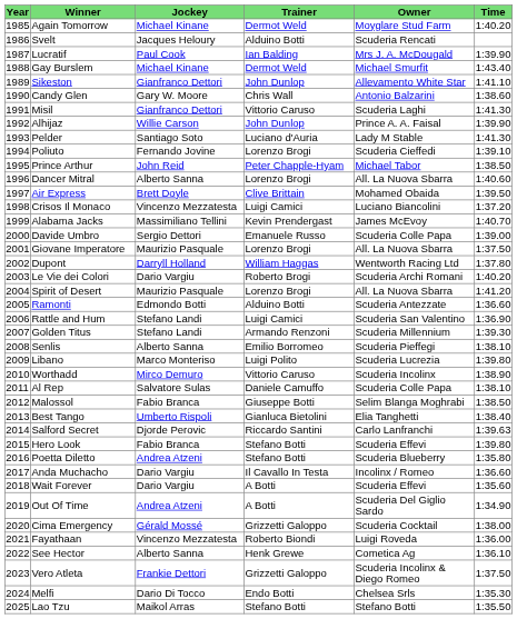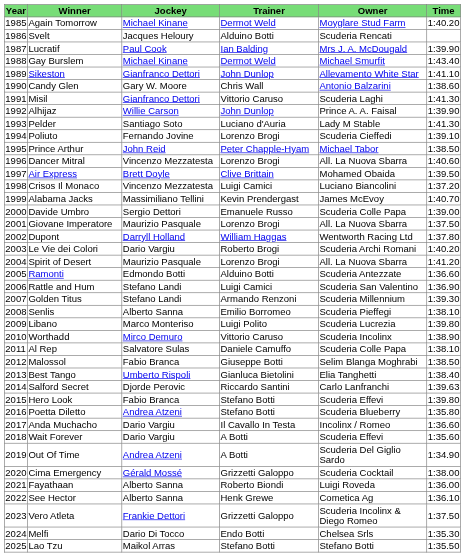 <table class = "sortable" | border="1" style="border-collapse: collapse; font-size:90%">
 <tr bgcolor="#77dd77" align="center">
 <th>Year</th>
 <th>Winner</th>
 <th>Jockey</th>
 <th>Trainer</th>
 <th>Owner</th>
 <th>Time</th>
 </tr>
 <tr>
 <td>1985</td>
 <td width=140px>Again Tomorrow</td>
 <td width=145px><a href='#'>Michael Kinane</a></td>
 <td width=147px><a href='#'>Dermot Weld</a></td>
 <td width=161px><a href='#'>Moyglare Stud Farm</a></td>
 <td>1:40.20</td>
 </tr>
 <tr>
 <td>1986</td>
 <td>Svelt</td>
 <td>Jacques Heloury</td>
 <td>Alduino Botti</td>
 <td>Scuderia Rencati</td>
 <td></td>
 </tr>
 <tr>
 <td>1987</td>
 <td>Lucratif</td>
 <td><a href='#'>Paul Cook</a></td>
 <td><a href='#'>Ian Balding</a></td>
 <td><a href='#'>Mrs J. A. McDougald</a></td>
 <td>1:39.90</td>
 </tr>
 <tr>
 <td>1988</td>
 <td>Gay Burslem</td>
 <td><a href='#'>Michael Kinane</a></td>
 <td><a href='#'>Dermot Weld</a></td>
 <td><a href='#'>Michael Smurfit</a></td>
 <td>1:43.40</td>
 </tr>
 <tr>
 <td>1989</td>
 <td><a href='#'>Sikeston</a></td>
 <td><a href='#'>Gianfranco Dettori</a></td>
 <td><a href='#'>John Dunlop</a></td>
 <td><a href='#'>Allevamento White Star</a></td>
 <td>1:41.10</td>
 </tr>
 <tr>
 <td>1990</td>
 <td>Candy Glen</td>
 <td>Gary W. Moore</td>
 <td>Chris Wall</td>
 <td><a href='#'>Antonio Balzarini</a></td>
 <td>1:38.60</td>
 </tr>
 <tr>
 <td>1991</td>
 <td>Misil</td>
 <td><a href='#'>Gianfranco Dettori</a></td>
 <td>Vittorio Caruso</td>
 <td>Scuderia Laghi</td>
 <td>1:41.30</td>
 </tr>
 <tr>
 <td>1992</td>
 <td>Alhijaz</td>
 <td><a href='#'>Willie Carson</a></td>
 <td><a href='#'>John Dunlop</a></td>
 <td>Prince A. A. Faisal</td>
 <td>1:39.90</td>
 </tr>
 <tr>
 <td>1993</td>
 <td>Pelder</td>
 <td>Santiago Soto</td>
 <td>Luciano d'Auria</td>
 <td>Lady M Stable</td>
 <td>1:41.30</td>
 </tr>
 <tr>
 <td>1994</td>
 <td>Poliuto</td>
 <td>Fernando Jovine</td>
 <td>Lorenzo Brogi</td>
 <td>Scuderia Cieffedi</td>
 <td>1:39.10</td>
 </tr>
 <tr>
 <td>1995</td>
 <td>Prince Arthur</td>
 <td><a href='#'>John Reid</a></td>
 <td><a href='#'>Peter Chapple-Hyam</a></td>
 <td><a href='#'>Michael Tabor</a></td>
 <td>1:38.50</td>
 </tr>
 <tr>
 <td>1996</td>
 <td>Dancer Mitral</td>
-<td>Alberto Sanna</td>
+<td>Vincenzo Mezzatesta</td>
 <td>Lorenzo Brogi</td>
 <td>All. La Nuova Sbarra</td>
 <td>1:40.60</td>
 </tr>
 <tr>
 <td>1997</td>
 <td><a href='#'>Air Express</a></td>
 <td><a href='#'>Brett Doyle</a></td>
 <td><a href='#'>Clive Brittain</a></td>
 <td>Mohamed Obaida</td>
 <td>1:39.50</td>
 </tr>
 <tr>
 <td>1998</td>
 <td>Crisos Il Monaco </td>
 <td>Vincenzo Mezzatesta</td>
 <td>Luigi Camici</td>
 <td>Luciano Biancolini</td>
 <td>1:37.20</td>
 </tr>
 <tr>
 <td>1999</td>
 <td>Alabama Jacks</td>
 <td>Massimiliano Tellini</td>
 <td>Kevin Prendergast</td>
 <td>James McEvoy</td>
 <td>1:40.70</td>
 </tr>
 <tr>
 <td>2000</td>
 <td>Davide Umbro</td>
 <td>Sergio Dettori</td>
 <td>Emanuele Russo</td>
 <td>Scuderia Colle Papa</td>
 <td>1:39.00</td>
 </tr>
 <tr>
 <td>2001</td>
 <td>Giovane Imperatore</td>
 <td>Maurizio Pasquale</td>
 <td>Lorenzo Brogi</td>
 <td>All. La Nuova Sbarra</td>
 <td>1:37.50</td>
 </tr>
 <tr>
 <td>2002</td>
 <td>Dupont</td>
 <td><a href='#'>Darryll Holland</a></td>
 <td><a href='#'>William Haggas</a></td>
 <td>Wentworth Racing Ltd</td>
 <td>1:37.80</td>
 </tr>
 <tr>
 <td>2003</td>
 <td>Le Vie dei Colori</td>
 <td>Dario Vargiu</td>
 <td>Roberto Brogi</td>
 <td>Scuderia Archi Romani</td>
 <td>1:40.20</td>
 </tr>
 <tr>
 <td>2004</td>
 <td>Spirit of Desert</td>
 <td>Maurizio Pasquale</td>
 <td>Lorenzo Brogi</td>
 <td>All. La Nuova Sbarra</td>
 <td>1:41.20</td>
 </tr>
 <tr>
 <td>2005</td>
 <td><a href='#'>Ramonti</a></td>
 <td>Edmondo Botti</td>
 <td>Alduino Botti</td>
 <td>Scuderia Antezzate</td>
 <td>1:36.60</td>
 </tr>
 <tr>
 <td>2006</td>
 <td>Rattle and Hum</td>
 <td>Stefano Landi</td>
 <td>Luigi Camici</td>
 <td>Scuderia San Valentino</td>
 <td>1:36.90</td>
 </tr>
 <tr>
 <td>2007</td>
 <td>Golden Titus</td>
 <td>Stefano Landi</td>
 <td>Armando Renzoni</td>
 <td>Scuderia Millennium</td>
 <td>1:39.30</td>
 </tr>
 <tr>
 <td>2008</td>
 <td>Senlis</td>
 <td>Alberto Sanna</td>
 <td>Emilio Borromeo</td>
 <td>Scuderia Pieffegi</td>
 <td>1:38.10</td>
 </tr>
 <tr>
 <td>2009</td>
 <td>Libano</td>
 <td>Marco Monteriso</td>
 <td>Luigi Polito</td>
 <td>Scuderia Lucrezia</td>
 <td>1:39.80</td>
 </tr>
 <tr>
 <td>2010</td>
 <td>Worthadd</td>
 <td><a href='#'>Mirco Demuro</a></td>
 <td>Vittorio Caruso</td>
 <td>Scuderia Incolinx</td>
 <td>1:38.90</td>
 </tr>
 <tr>
 <td>2011</td>
 <td>Al Rep </td>
 <td>Salvatore Sulas</td>
 <td>Daniele Camuffo</td>
 <td>Scuderia Colle Papa</td>
 <td>1:38.10</td>
 </tr>
 <tr>
 <td>2012</td>
 <td>Malossol</td>
 <td>Fabio Branca</td>
 <td>Giuseppe Botti</td>
 <td>Selim Blanga Moghrabi</td>
 <td>1:38.50</td>
 </tr>
 <tr>
 <td>2013</td>
 <td>Best Tango</td>
 <td><a href='#'>Umberto Rispoli</a></td>
 <td>Gianluca Bietolini</td>
 <td>Elia Tanghetti</td>
 <td>1:38.40</td>
 </tr>
 <tr>
 <td>2014</td>
 <td>Salford Secret</td>
 <td>Djorde Perovic</td>
 <td>Riccardo Santini</td>
 <td>Carlo Lanfranchi</td>
 <td>1:39.63</td>
 </tr>
 <tr>
 <td>2015</td>
 <td>Hero Look</td>
 <td>Fabio Branca</td>
 <td>Stefano Botti</td>
 <td>Scuderia Effevi</td>
 <td>1:39.80</td>
 </tr>
 <tr>
 <td>2016</td>
 <td>Poetta Diletto</td>
 <td><a href='#'>Andrea Atzeni</a></td>
 <td>Stefano Botti</td>
 <td>Scuderia Blueberry</td>
 <td>1:35.80</td>
 </tr>
 <tr>
 <td>2017</td>
 <td>Anda Muchacho</td>
 <td>Dario Vargiu</td>
 <td>Il Cavallo In Testa</td>
 <td>Incolinx / Romeo </td>
 <td>1:36.60</td>
 </tr>
 <tr>
 <td>2018</td>
 <td>Wait Forever</td>
 <td>Dario Vargiu</td>
 <td>A Botti</td>
 <td>Scuderia Effevi</td>
 <td>1:35.60</td>
 </tr>
 <tr>
 <td>2019</td>
 <td>Out Of Time</td>
 <td><a href='#'>Andrea Atzeni</a></td>
 <td>A Botti</td>
 <td>Scuderia Del Giglio Sardo</td>
 <td>1:34.90</td>
 </tr>
 <tr>
 <td>2020</td>
 <td>Cima Emergency</td>
 <td><a href='#'>Gérald Mossé</a></td>
 <td>Grizzetti Galoppo</td>
 <td>Scuderia Cocktail</td>
 <td>1:38.00</td>
 </tr>
 <tr>
 <td>2021</td>
 <td>Fayathaan</td>
-<td>Vincenzo Mezzatesta</td>
+<td>Alberto Sanna</td>
 <td>Roberto Biondi</td>
 <td>Luigi Roveda</td>
 <td>1:36.00</td>
 </tr>
 <tr>
 <td>2022</td>
 <td>See Hector</td>
 <td>Alberto Sanna</td>
 <td>Henk Grewe</td>
 <td>Cometica Ag</td>
 <td>1:36.10</td>
 </tr>
 <tr>
 <td>2023</td>
 <td>Vero Atleta</td>
 <td><a href='#'>Frankie Dettori</a></td>
 <td>Grizzetti Galoppo</td>
 <td>Scuderia Incolinx & Diego Romeo</td>
 <td>1:37.50</td>
 </tr>
 <tr>
 <td>2024</td>
 <td>Melfi</td>
 <td>Dario Di Tocco</td>
 <td>Endo Botti</td>
 <td>Chelsea Srls</td>
 <td>1:35.30</td>
 </tr>
 <tr>
 <td>2025</td>
 <td>Lao Tzu</td>
 <td>Maikol Arras</td>
 <td>Stefano Botti</td>
 <td>Stefano Botti</td>
 <td>1:35.50</td>
 </tr>
 </table>
